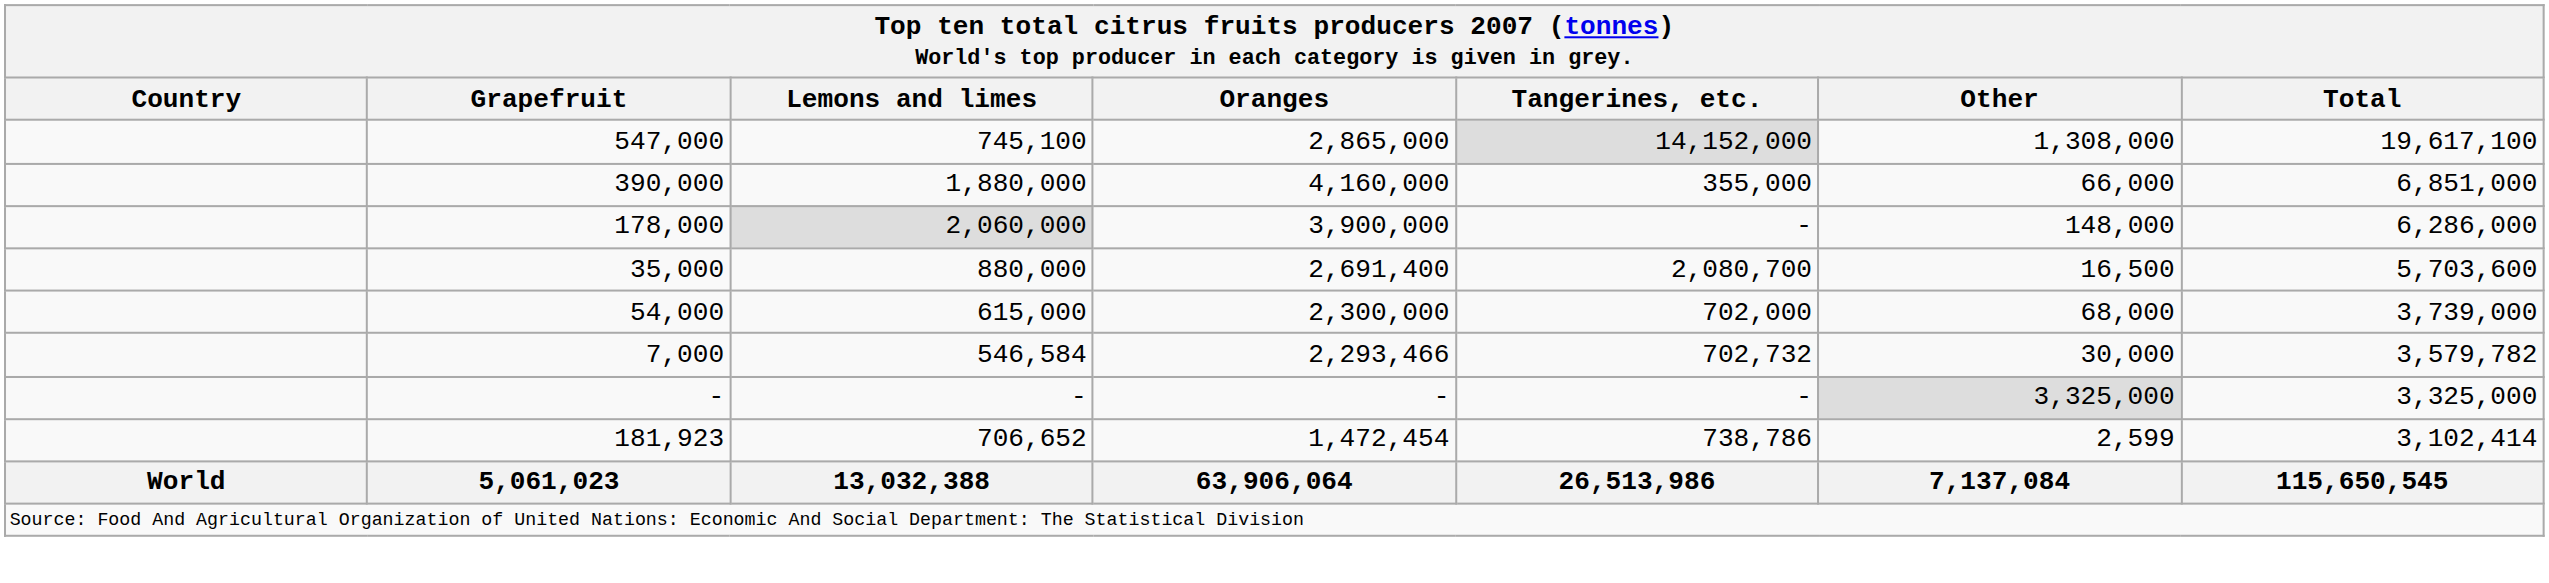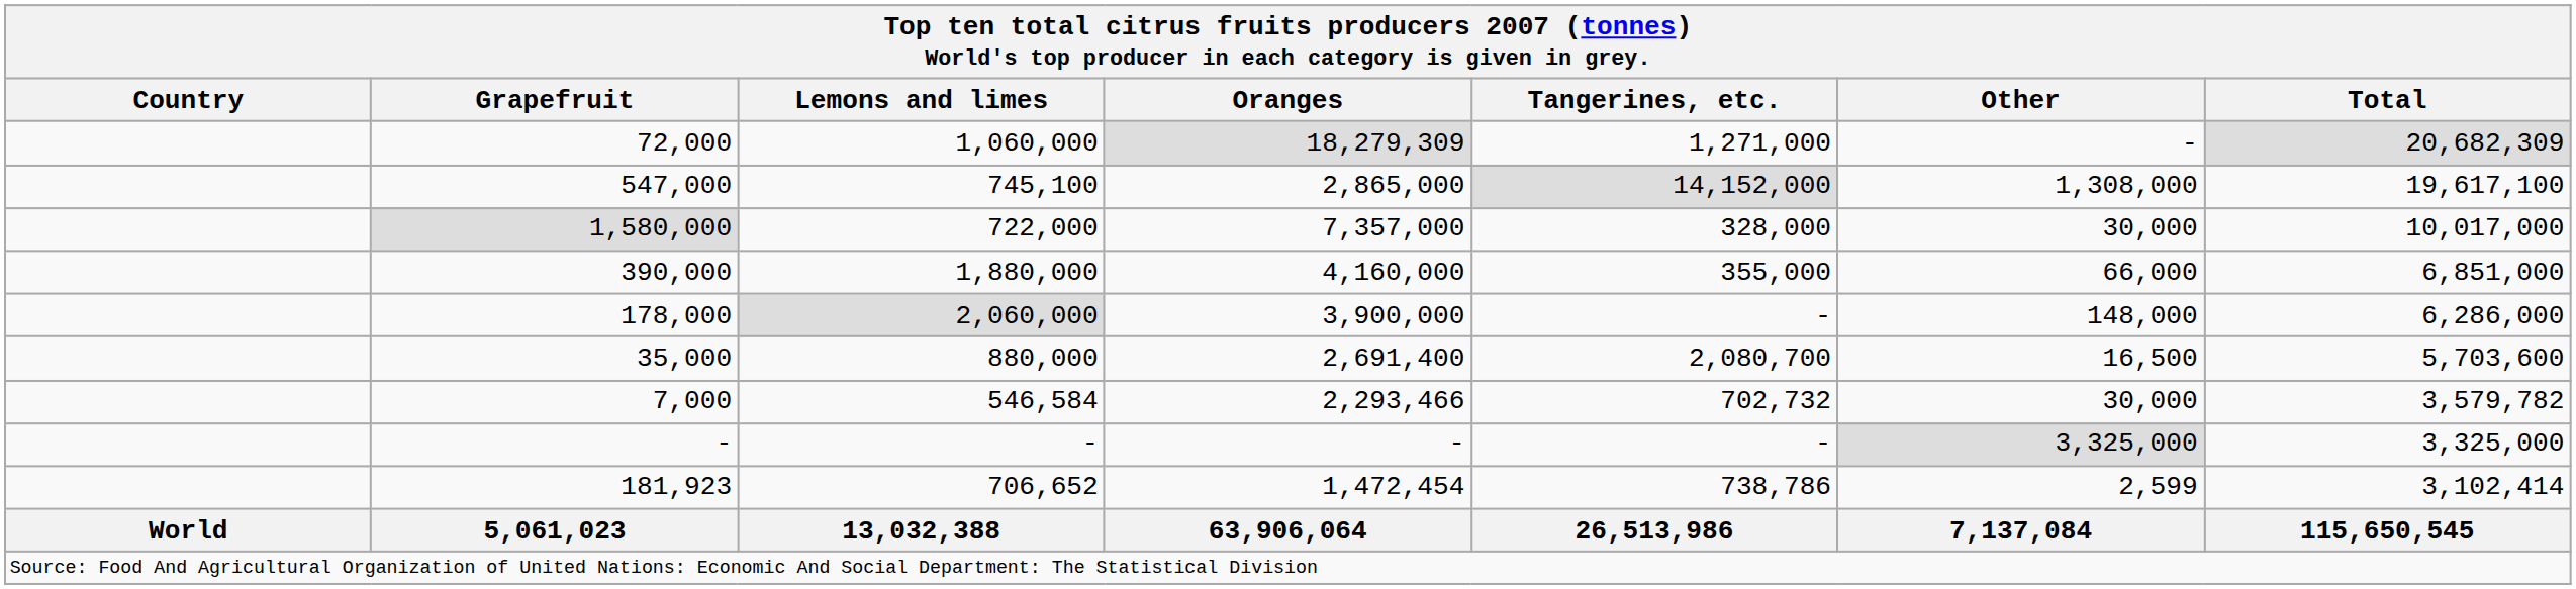 <table class="wikitable" width="100%" align=left style="clear:left">
 <tr>
 <th colspan=7>Top ten total citrus fruits producers 2007 (<a href='#'>tonnes</a>) <br> <small>World's top producer in each category is given in grey.</small></th>
 </tr>
 <tr>
 <th width="10%">Country</th>
 <th width="10%">Grapefruit</th>
 <th width="10%">Lemons and limes</th>
 <th width="10%">Oranges</th>
 <th width="10%">Tangerines, etc.</th>
 <th width="10%">Other</th>
 <th width="10%">Total</th>
 </tr>
 <tr>
 <td></td>
+<td align=right>72,000</td>
+<td align=right>1,060,000</td>
+<td bgcolor=#DDDDDD align=right>18,279,309</td>
+<td align=right>1,271,000</td>
+<td align=right>-</td>
+<td bgcolor=#DDDDDD align=right>20,682,309</td>
+</tr>
+<tr>
+<td></td>
 <td align=right>547,000</td>
 <td align=right>745,100</td>
 <td align=right>2,865,000</td>
 <td bgcolor=#DDDDDD align=right>14,152,000</td>
 <td align=right>1,308,000</td>
 <td align=right>19,617,100</td>
+</tr>
+<tr>
+<td></td>
+<td bgcolor=#DDDDDD align=right>1,580,000</td>
+<td align=right>722,000</td>
+<td align=right>7,357,000</td>
+<td align=right>328,000</td>
+<td align=right>30,000</td>
+<td align=right>10,017,000</td>
 </tr>
 <tr>
 <td></td>
 <td align=right>390,000</td>
 <td align=right>1,880,000</td>
 <td align=right>4,160,000</td>
 <td align=right>355,000</td>
 <td align=right>66,000</td>
 <td align=right>6,851,000</td>
 </tr>
 <tr>
 <td></td>
 <td align=right>178,000</td>
 <td bgcolor=#DDDDDD align=right>2,060,000</td>
 <td align=right>3,900,000</td>
 <td align=right>-</td>
 <td align=right>148,000</td>
 <td align=right>6,286,000</td>
 </tr>
 <tr>
 <td></td>
 <td align=right>35,000</td>
 <td align=right>880,000</td>
 <td align=right>2,691,400</td>
 <td align=right>2,080,700</td>
 <td align=right>16,500</td>
 <td align=right>5,703,600</td>
-</tr>
-<tr>
-<td></td>
-<td align=right>54,000</td>
-<td align=right>615,000</td>
-<td align=right>2,300,000</td>
-<td align=right>702,000</td>
-<td align=right>68,000</td>
-<td align=right>3,739,000</td>
 </tr>
 <tr>
 <td></td>
 <td align=right>7,000</td>
 <td align=right>546,584</td>
 <td align=right>2,293,466</td>
 <td align=right>702,732</td>
 <td align=right>30,000</td>
 <td align=right>3,579,782</td>
 </tr>
 <tr>
 <td></td>
 <td align=right>-</td>
 <td align=right>-</td>
 <td align=right>-</td>
 <td align=right>-</td>
 <td bgcolor=#DDDDDD align=right>3,325,000</td>
 <td align=right>3,325,000</td>
 </tr>
 <tr>
 <td></td>
 <td align=right>181,923</td>
 <td align=right>706,652</td>
 <td align=right>1,472,454</td>
 <td align=right>738,786</td>
 <td align=right>2,599</td>
 <td align=right>3,102,414</td>
 </tr>
 <tr>
 <th>World</th>
 <th align=right>5,061,023</th>
 <th align=right>13,032,388</th>
 <th align=right>63,906,064</th>
 <th align=right>26,513,986</th>
 <th align=right>7,137,084</th>
 <th align=right>115,650,545</th>
 </tr>
 <tr>
 <td colspan=7 style="font-size:.7em">Source: Food And Agricultural Organization of United Nations: Economic And Social Department: The Statistical Division</td>
 </tr>
 </table>
